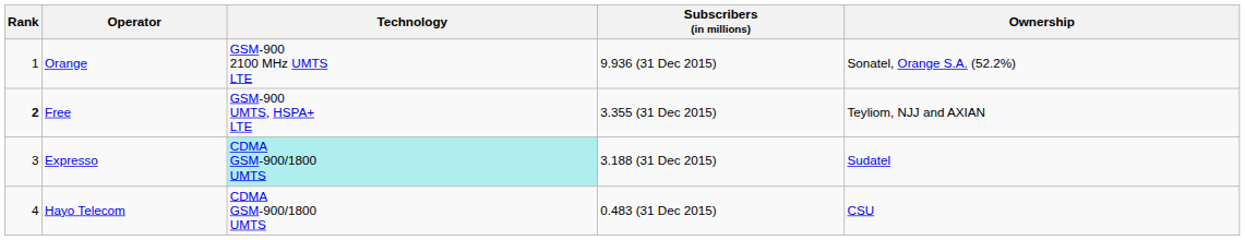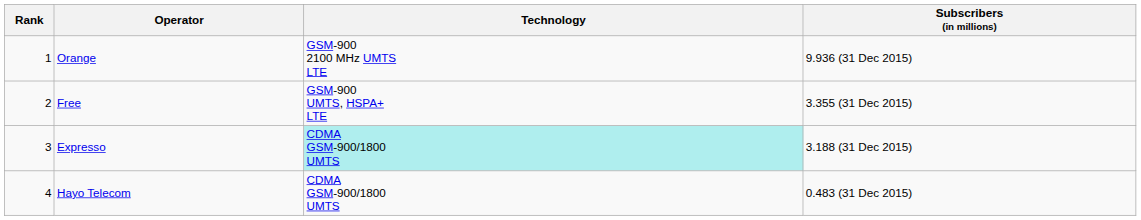 <table class="wikitable">
 <tr>
 <th style="width:3%;">Rank</th>
 <th style="width:15%;">Operator</th>
 <th style="width:30%;">Technology</th>
 <th style="width:20%;">Subscribers<br><small>(in millions)</small></th>
-<th style="width:32%;">Ownership</th>
 </tr>
 <tr>
 <td align=right>1</td>
 <td><a href='#'>Orange</a></td>
 <td><a href='#'>GSM</a>-900<br>2100 MHz <a href='#'>UMTS</a><br><a href='#'>LTE</a></td>
 <td>9.936 (31 Dec 2015)</td>
-<td>Sonatel, <a href='#'>Orange S.A.</a> (52.2%)</td>
 </tr>
 <tr>
-<td align=right><strong>2</strong></td>
+<td align=right>2</td>
 <td><a href='#'>Free</a></td>
 <td><a href='#'>GSM</a>-900<br><a href='#'>UMTS</a>, <a href='#'>HSPA+</a><br><a href='#'>LTE</a></td>
 <td>3.355 (31 Dec 2015)</td>
-<td>Teyliom, NJJ and AXIAN </td>
 </tr>
 <tr>
 <td align=right>3</td>
 <td><a href='#'>Expresso</a></td>
 <td style="background: paleturquoise;"><a href='#'>CDMA</a><br><a href='#'>GSM</a>-900/1800<br> <a href='#'>UMTS</a></td>
 <td>3.188 (31 Dec 2015)</td>
-<td><a href='#'>Sudatel</a></td>
 </tr>
 <tr>
 <td align=right>4</td>
 <td><a href='#'>Hayo Telecom</a></td>
 <td><a href='#'>CDMA</a><br><a href='#'>GSM</a>-900/1800<br> <a href='#'>UMTS</a></td>
 <td>0.483 (31 Dec 2015)</td>
-<td><a href='#'>CSU</a></td>
 </tr>
 </table>
